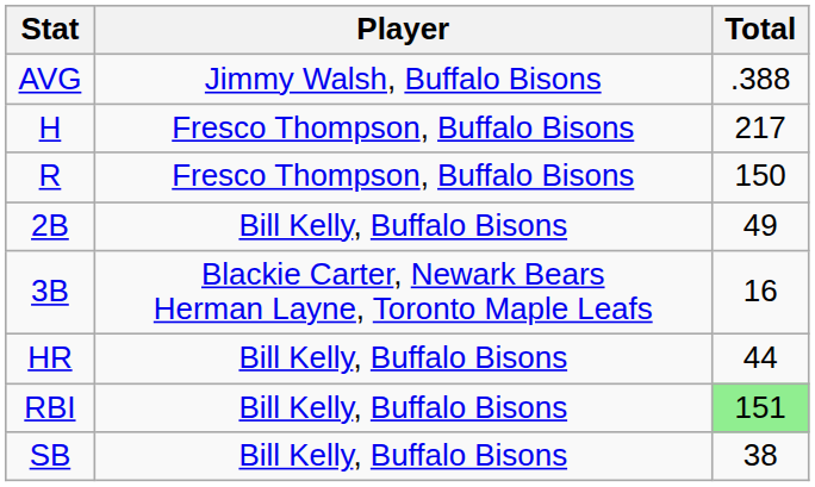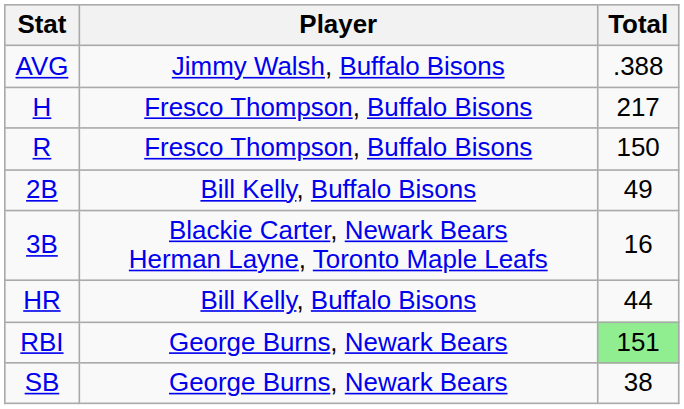 <table class="wikitable" width="33%" style="text-align:center;">
 <tr>
 <th width="5%">Stat</th>
 <th width="60%">Player</th>
 <th width="5%">Total</th>
 </tr>
 <tr>
 <td><a href='#'>AVG</a></td>
 <td><a href='#'>Jimmy Walsh</a>, <a href='#'>Buffalo Bisons</a></td>
 <td>.388</td>
 </tr>
 <tr>
 <td><a href='#'>H</a></td>
 <td><a href='#'>Fresco Thompson</a>, <a href='#'>Buffalo Bisons</a></td>
 <td>217</td>
 </tr>
 <tr>
 <td><a href='#'>R</a></td>
 <td><a href='#'>Fresco Thompson</a>, <a href='#'>Buffalo Bisons</a></td>
 <td>150</td>
 </tr>
 <tr>
 <td><a href='#'>2B</a></td>
 <td><a href='#'>Bill Kelly</a>, <a href='#'>Buffalo Bisons</a></td>
 <td>49</td>
 </tr>
 <tr>
 <td><a href='#'>3B</a></td>
 <td><a href='#'>Blackie Carter</a>, <a href='#'>Newark Bears</a> <br> <a href='#'>Herman Layne</a>, <a href='#'>Toronto Maple Leafs</a></td>
 <td>16</td>
 </tr>
 <tr>
 <td><a href='#'>HR</a></td>
 <td><a href='#'>Bill Kelly</a>, <a href='#'>Buffalo Bisons</a></td>
 <td>44</td>
 </tr>
 <tr>
 <td><a href='#'>RBI</a></td>
-<td><a href='#'>Bill Kelly</a>, <a href='#'>Buffalo Bisons</a></td>
+<td><a href='#'>George Burns</a>, <a href='#'>Newark Bears</a></td>
 <td style="background: lightgreen;">151</td>
 </tr>
 <tr>
 <td><a href='#'>SB</a></td>
-<td><a href='#'>Bill Kelly</a>, <a href='#'>Buffalo Bisons</a></td>
+<td><a href='#'>George Burns</a>, <a href='#'>Newark Bears</a></td>
 <td>38</td>
 </tr>
 </table>
